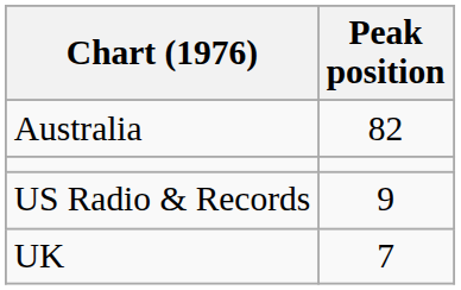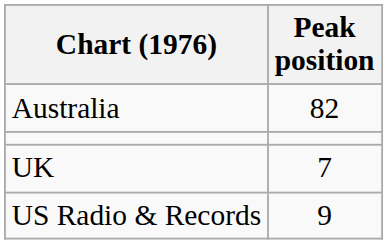 <table class="wikitable sortable">
 <tr>
 <th>Chart (1976)</th>
 <th>Peak<br>position</th>
 </tr>
 <tr>
 <td>Australia</td>
 <td style="text-align:center;">82</td>
 </tr>
 <tr>
 <td></td>
 </tr>
 <tr>
+<td>UK</td>
+<td style="text-align:center;">7</td>
+</tr>
+<tr>
 <td>US Radio & Records</td>
 <td style="text-align:center;">9</td>
 </tr>
-<tr>
-<td>UK</td>
-<td style="text-align:center;">7</td>
-</tr>
 </table>
